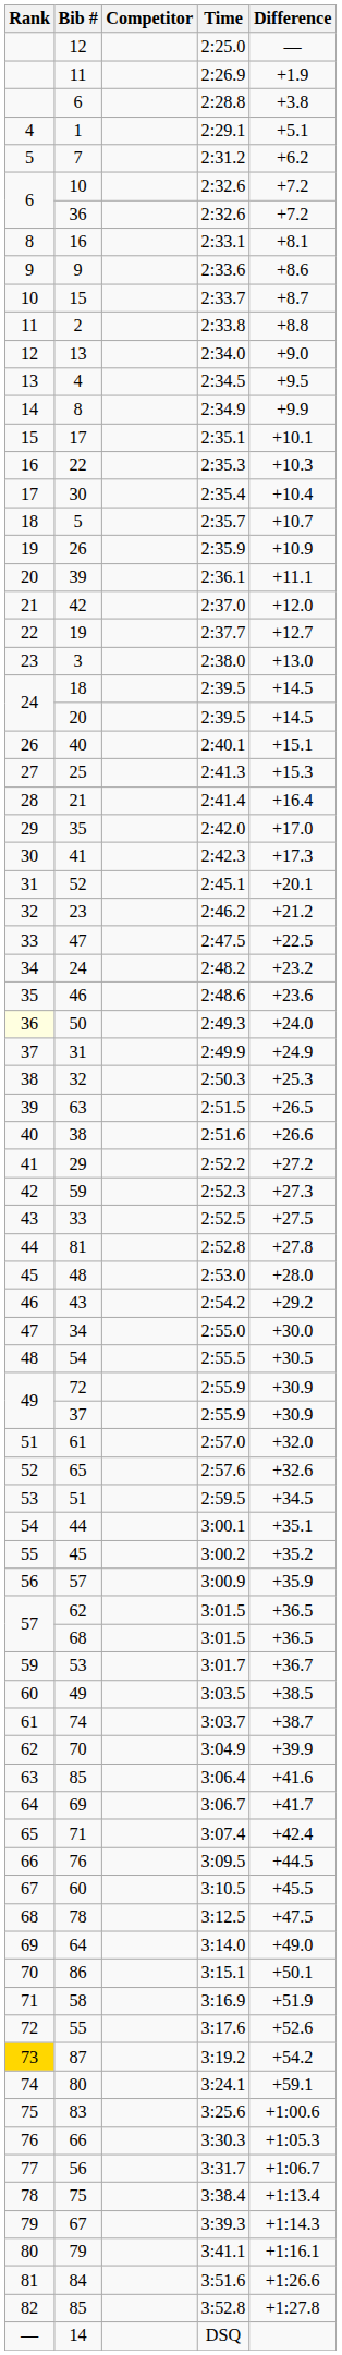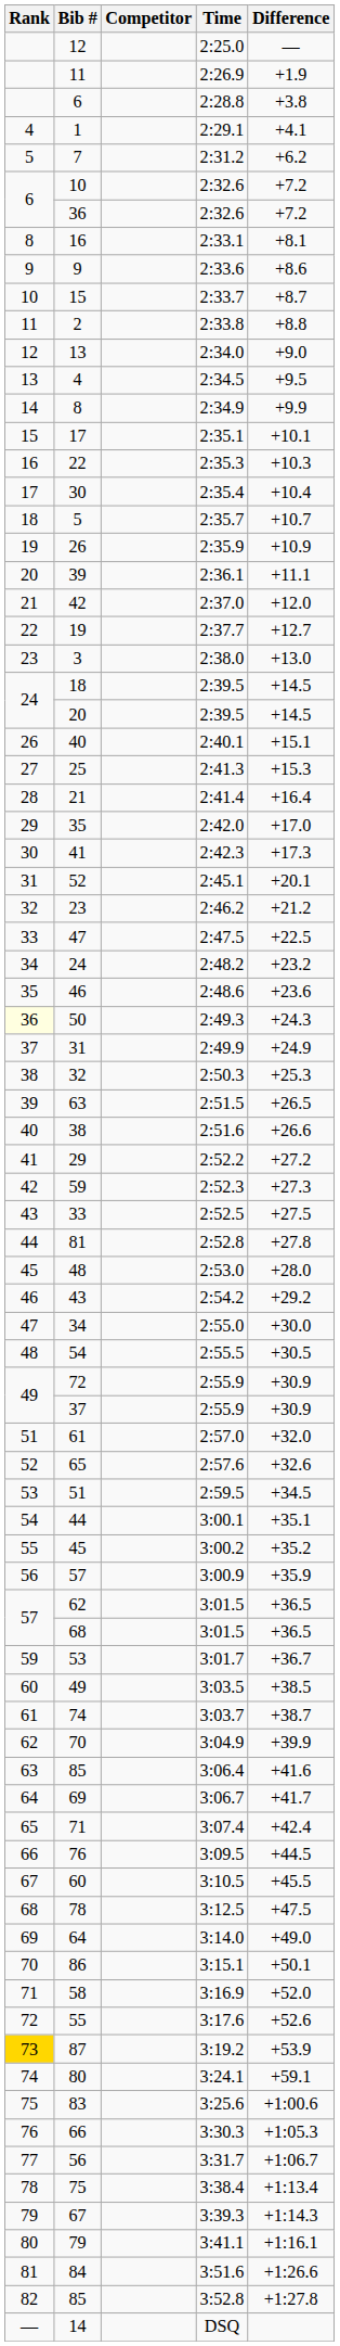 <table class="wikitable sortable" style="text-align:center">
 <tr>
 <th>Rank</th>
 <th>Bib #</th>
 <th>Competitor</th>
 <th>Time</th>
 <th>Difference</th>
 </tr>
 <tr>
 <td></td>
 <td>12</td>
 <td align=left></td>
 <td>2:25.0</td>
 <td>—</td>
 </tr>
 <tr>
 <td></td>
 <td>11</td>
 <td align=left></td>
 <td>2:26.9</td>
 <td>+1.9</td>
 </tr>
 <tr>
 <td></td>
 <td>6</td>
 <td align=left></td>
 <td>2:28.8</td>
 <td>+3.8</td>
 </tr>
 <tr>
 <td>4</td>
 <td>1</td>
 <td align=left></td>
 <td>2:29.1</td>
-<td>+5.1</td>
+<td>+4.1</td>
 </tr>
 <tr>
 <td>5</td>
 <td>7</td>
 <td align=left></td>
 <td>2:31.2</td>
 <td>+6.2</td>
 </tr>
 <tr>
 <td rowspan=2>6</td>
 <td>10</td>
 <td align=left></td>
 <td>2:32.6</td>
 <td>+7.2</td>
 </tr>
 <tr>
 <td>36</td>
 <td align=left></td>
 <td>2:32.6</td>
 <td>+7.2</td>
 </tr>
 <tr>
 <td>8</td>
 <td>16</td>
 <td align=left></td>
 <td>2:33.1</td>
 <td>+8.1</td>
 </tr>
 <tr>
 <td>9</td>
 <td>9</td>
 <td align=left></td>
 <td>2:33.6</td>
 <td>+8.6</td>
 </tr>
 <tr>
 <td>10</td>
 <td>15</td>
 <td align=left></td>
 <td>2:33.7</td>
 <td>+8.7</td>
 </tr>
 <tr>
 <td>11</td>
 <td>2</td>
 <td align=left></td>
 <td>2:33.8</td>
 <td>+8.8</td>
 </tr>
 <tr>
 <td>12</td>
 <td>13</td>
 <td align=left></td>
 <td>2:34.0</td>
 <td>+9.0</td>
 </tr>
 <tr>
 <td>13</td>
 <td>4</td>
 <td align=left></td>
 <td>2:34.5</td>
 <td>+9.5</td>
 </tr>
 <tr>
 <td>14</td>
 <td>8</td>
 <td align=left></td>
 <td>2:34.9</td>
 <td>+9.9</td>
 </tr>
 <tr>
 <td>15</td>
 <td>17</td>
 <td align=left></td>
 <td>2:35.1</td>
 <td>+10.1</td>
 </tr>
 <tr>
 <td>16</td>
 <td>22</td>
 <td align=left></td>
 <td>2:35.3</td>
 <td>+10.3</td>
 </tr>
 <tr>
 <td>17</td>
 <td>30</td>
 <td align=left></td>
 <td>2:35.4</td>
 <td>+10.4</td>
 </tr>
 <tr>
 <td>18</td>
 <td>5</td>
 <td align=left></td>
 <td>2:35.7</td>
 <td>+10.7</td>
 </tr>
 <tr>
 <td>19</td>
 <td>26</td>
 <td align=left></td>
 <td>2:35.9</td>
 <td>+10.9</td>
 </tr>
 <tr>
 <td>20</td>
 <td>39</td>
 <td align=left></td>
 <td>2:36.1</td>
 <td>+11.1</td>
 </tr>
 <tr>
 <td>21</td>
 <td>42</td>
 <td align=left></td>
 <td>2:37.0</td>
 <td>+12.0</td>
 </tr>
 <tr>
 <td>22</td>
 <td>19</td>
 <td align=left></td>
 <td>2:37.7</td>
 <td>+12.7</td>
 </tr>
 <tr>
 <td>23</td>
 <td>3</td>
 <td align=left></td>
 <td>2:38.0</td>
 <td>+13.0</td>
 </tr>
 <tr>
 <td rowspan=2>24</td>
 <td>18</td>
 <td align=left></td>
 <td>2:39.5</td>
 <td>+14.5</td>
 </tr>
 <tr>
 <td>20</td>
 <td align=left></td>
 <td>2:39.5</td>
 <td>+14.5</td>
 </tr>
 <tr>
 <td>26</td>
 <td>40</td>
 <td align=left></td>
 <td>2:40.1</td>
 <td>+15.1</td>
 </tr>
 <tr>
 <td>27</td>
 <td>25</td>
 <td align=left></td>
 <td>2:41.3</td>
 <td>+15.3</td>
 </tr>
 <tr>
 <td>28</td>
 <td>21</td>
 <td align=left></td>
 <td>2:41.4</td>
 <td>+16.4</td>
 </tr>
 <tr>
 <td>29</td>
 <td>35</td>
 <td align=left></td>
 <td>2:42.0</td>
 <td>+17.0</td>
 </tr>
 <tr>
 <td>30</td>
 <td>41</td>
 <td align=left></td>
 <td>2:42.3</td>
 <td>+17.3</td>
 </tr>
 <tr>
 <td>31</td>
 <td>52</td>
 <td align=left></td>
 <td>2:45.1</td>
 <td>+20.1</td>
 </tr>
 <tr>
 <td>32</td>
 <td>23</td>
 <td align=left></td>
 <td>2:46.2</td>
 <td>+21.2</td>
 </tr>
 <tr>
 <td>33</td>
 <td>47</td>
 <td align=left></td>
 <td>2:47.5</td>
 <td>+22.5</td>
 </tr>
 <tr>
 <td>34</td>
 <td>24</td>
 <td align=left></td>
 <td>2:48.2</td>
 <td>+23.2</td>
 </tr>
 <tr>
 <td>35</td>
 <td>46</td>
 <td align=left></td>
 <td>2:48.6</td>
 <td>+23.6</td>
 </tr>
 <tr>
 <td style="background: lightyellow;">36</td>
 <td>50</td>
 <td align=left></td>
 <td>2:49.3</td>
-<td>+24.0</td>
+<td>+24.3</td>
 </tr>
 <tr>
 <td>37</td>
 <td>31</td>
 <td align=left></td>
 <td>2:49.9</td>
 <td>+24.9</td>
 </tr>
 <tr>
 <td>38</td>
 <td>32</td>
 <td align=left></td>
 <td>2:50.3</td>
 <td>+25.3</td>
 </tr>
 <tr>
 <td>39</td>
 <td>63</td>
 <td align=left></td>
 <td>2:51.5</td>
 <td>+26.5</td>
 </tr>
 <tr>
 <td>40</td>
 <td>38</td>
 <td align=left></td>
 <td>2:51.6</td>
 <td>+26.6</td>
 </tr>
 <tr>
 <td>41</td>
 <td>29</td>
 <td align=left></td>
 <td>2:52.2</td>
 <td>+27.2</td>
 </tr>
 <tr>
 <td>42</td>
 <td>59</td>
 <td align=left></td>
 <td>2:52.3</td>
 <td>+27.3</td>
 </tr>
 <tr>
 <td>43</td>
 <td>33</td>
 <td align=left></td>
 <td>2:52.5</td>
 <td>+27.5</td>
 </tr>
 <tr>
 <td>44</td>
 <td>81</td>
 <td align=left></td>
 <td>2:52.8</td>
 <td>+27.8</td>
 </tr>
 <tr>
 <td>45</td>
 <td>48</td>
 <td align=left></td>
 <td>2:53.0</td>
 <td>+28.0</td>
 </tr>
 <tr>
 <td>46</td>
 <td>43</td>
 <td align=left></td>
 <td>2:54.2</td>
 <td>+29.2</td>
 </tr>
 <tr>
 <td>47</td>
 <td>34</td>
 <td align=left></td>
 <td>2:55.0</td>
 <td>+30.0</td>
 </tr>
 <tr>
 <td>48</td>
 <td>54</td>
 <td align=left></td>
 <td>2:55.5</td>
 <td>+30.5</td>
 </tr>
 <tr>
 <td rowspan=2>49</td>
 <td>72</td>
 <td align=left></td>
 <td>2:55.9</td>
 <td>+30.9</td>
 </tr>
 <tr>
 <td>37</td>
 <td align=left></td>
 <td>2:55.9</td>
 <td>+30.9</td>
 </tr>
 <tr>
 <td>51</td>
 <td>61</td>
 <td align=left></td>
 <td>2:57.0</td>
 <td>+32.0</td>
 </tr>
 <tr>
 <td>52</td>
 <td>65</td>
 <td align=left></td>
 <td>2:57.6</td>
 <td>+32.6</td>
 </tr>
 <tr>
 <td>53</td>
 <td>51</td>
 <td align=left></td>
 <td>2:59.5</td>
 <td>+34.5</td>
 </tr>
 <tr>
 <td>54</td>
 <td>44</td>
 <td align=left></td>
 <td>3:00.1</td>
 <td>+35.1</td>
 </tr>
 <tr>
 <td>55</td>
 <td>45</td>
 <td align=left></td>
 <td>3:00.2</td>
 <td>+35.2</td>
 </tr>
 <tr>
 <td>56</td>
 <td>57</td>
 <td align=left></td>
 <td>3:00.9</td>
 <td>+35.9</td>
 </tr>
 <tr>
 <td rowspan=2>57</td>
 <td>62</td>
 <td align=left></td>
 <td>3:01.5</td>
 <td>+36.5</td>
 </tr>
 <tr>
 <td>68</td>
 <td align=left></td>
 <td>3:01.5</td>
 <td>+36.5</td>
 </tr>
 <tr>
 <td>59</td>
 <td>53</td>
 <td align=left></td>
 <td>3:01.7</td>
 <td>+36.7</td>
 </tr>
 <tr>
 <td>60</td>
 <td>49</td>
 <td align=left></td>
 <td>3:03.5</td>
 <td>+38.5</td>
 </tr>
 <tr>
 <td>61</td>
 <td>74</td>
 <td align=left></td>
 <td>3:03.7</td>
 <td>+38.7</td>
 </tr>
 <tr>
 <td>62</td>
 <td>70</td>
 <td align=left></td>
 <td>3:04.9</td>
 <td>+39.9</td>
 </tr>
 <tr>
 <td>63</td>
 <td>85</td>
 <td align=left></td>
 <td>3:06.4</td>
 <td>+41.6</td>
 </tr>
 <tr>
 <td>64</td>
 <td>69</td>
 <td align=left></td>
 <td>3:06.7</td>
 <td>+41.7</td>
 </tr>
 <tr>
 <td>65</td>
 <td>71</td>
 <td align=left></td>
 <td>3:07.4</td>
 <td>+42.4</td>
 </tr>
 <tr>
 <td>66</td>
 <td>76</td>
 <td align=left></td>
 <td>3:09.5</td>
 <td>+44.5</td>
 </tr>
 <tr>
 <td>67</td>
 <td>60</td>
 <td align=left></td>
 <td>3:10.5</td>
 <td>+45.5</td>
 </tr>
 <tr>
 <td>68</td>
 <td>78</td>
 <td align=left></td>
 <td>3:12.5</td>
 <td>+47.5</td>
 </tr>
 <tr>
 <td>69</td>
 <td>64</td>
 <td align=left></td>
 <td>3:14.0</td>
 <td>+49.0</td>
 </tr>
 <tr>
 <td>70</td>
 <td>86</td>
 <td align=left></td>
 <td>3:15.1</td>
 <td>+50.1</td>
 </tr>
 <tr>
 <td>71</td>
 <td>58</td>
 <td align=left></td>
 <td>3:16.9</td>
-<td>+51.9</td>
+<td>+52.0</td>
 </tr>
 <tr>
 <td>72</td>
 <td>55</td>
 <td align=left></td>
 <td>3:17.6</td>
 <td>+52.6</td>
 </tr>
 <tr>
 <td style="background: gold;">73</td>
 <td>87</td>
 <td align=left></td>
 <td>3:19.2</td>
-<td>+54.2</td>
+<td>+53.9</td>
 </tr>
 <tr>
 <td>74</td>
 <td>80</td>
 <td align=left></td>
 <td>3:24.1</td>
 <td>+59.1</td>
 </tr>
 <tr>
 <td>75</td>
 <td>83</td>
 <td align=left></td>
 <td>3:25.6</td>
 <td>+1:00.6</td>
 </tr>
 <tr>
 <td>76</td>
 <td>66</td>
 <td align=left></td>
 <td>3:30.3</td>
 <td>+1:05.3</td>
 </tr>
 <tr>
 <td>77</td>
 <td>56</td>
 <td align=left></td>
 <td>3:31.7</td>
 <td>+1:06.7</td>
 </tr>
 <tr>
 <td>78</td>
 <td>75</td>
 <td align=left></td>
 <td>3:38.4</td>
 <td>+1:13.4</td>
 </tr>
 <tr>
 <td>79</td>
 <td>67</td>
 <td align=left></td>
 <td>3:39.3</td>
 <td>+1:14.3</td>
 </tr>
 <tr>
 <td>80</td>
 <td>79</td>
 <td align=left></td>
 <td>3:41.1</td>
 <td>+1:16.1</td>
 </tr>
 <tr>
 <td>81</td>
 <td>84</td>
 <td align=left></td>
 <td>3:51.6</td>
 <td>+1:26.6</td>
 </tr>
 <tr>
 <td>82</td>
 <td>85</td>
 <td align=left></td>
 <td>3:52.8</td>
 <td>+1:27.8</td>
 </tr>
 <tr>
 <td>—</td>
 <td>14</td>
 <td align=left></td>
 <td>DSQ</td>
 <td></td>
 </tr>
 </table>
